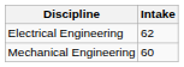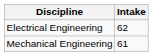 <table class="wikitable">
 <tr>
 <th>Discipline</th>
 <th>Intake</th>
 </tr>
 <tr>
 <td>Electrical Engineering</td>
 <td>62</td>
 </tr>
 <tr>
 <td>Mechanical Engineering</td>
-<td>60</td>
+<td>61</td>
 </tr>
 </table>
